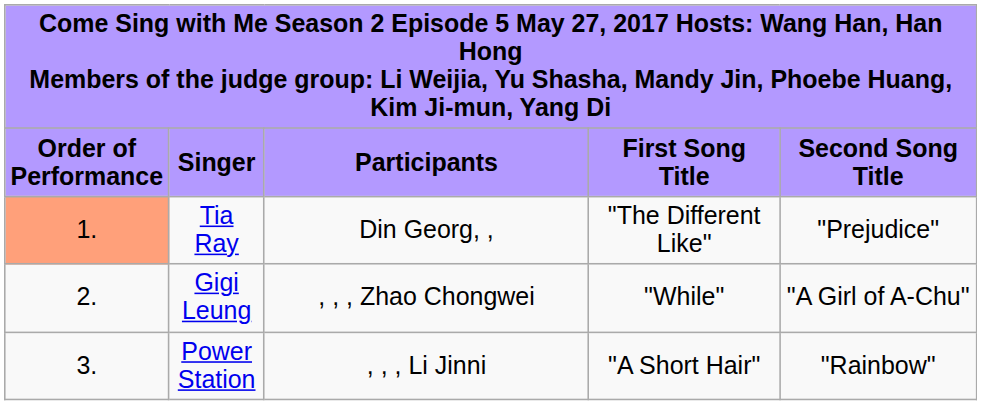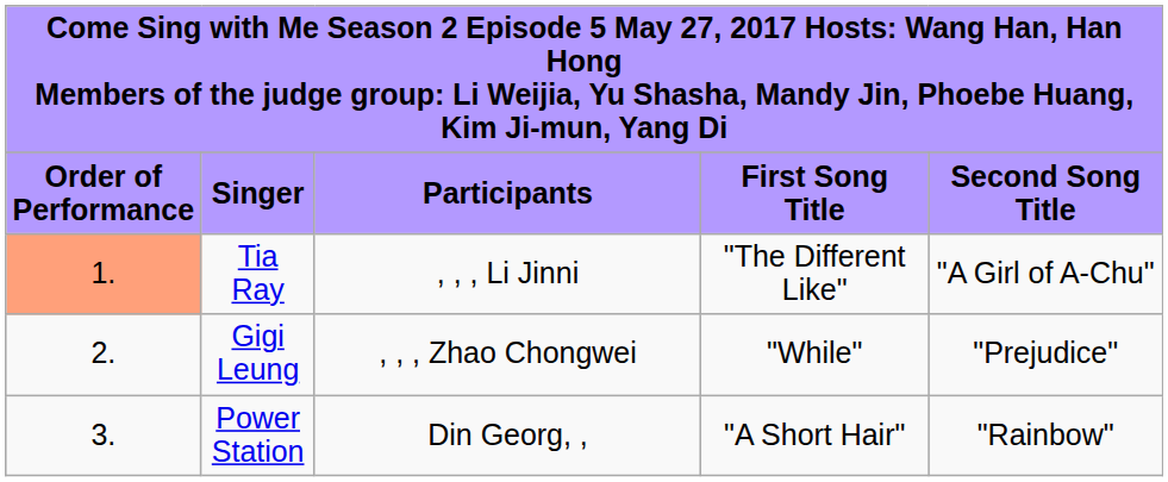 <table class="wikitable sortable mw-collapsible" width="100%" style="text-align:center">
 <tr style="background:#B399FF">
 <td colspan="5"><div><strong>Come Sing with Me Season 2 Episode 5 May 27, 2017 Hosts: Wang Han, Han Hong<br>Members of the judge group: Li Weijia, Yu Shasha, Mandy Jin, Phoebe Huang, Kim Ji-mun, Yang Di</strong></div></td>
 </tr>
 <tr style="background:#B399FF">
 <td style="width:8%"><strong>Order of Performance</strong></td>
 <td style="width:10%"><strong>Singer</strong></td>
 <td style="width:38%"><strong>Participants</strong></td>
 <td style="width:22%"><strong>First Song Title</strong></td>
 <td style="width:22%"><strong>Second Song Title</strong></td>
 </tr>
 <tr>
 <td style="background: lightsalmon;">1.</td>
 <td><a href='#'>Tia Ray</a></td>
-<td>Din Georg, ,  <br> </td>
+<td>, , , Li Jinni</td>
 <td>"The Different Like"</td>
-<td>"Prejudice"</td>
+<td>"A Girl of A-Chu"</td>
 </tr>
 <tr>
 <td>2.</td>
 <td><a href='#'>Gigi Leung</a></td>
 <td>, , , Zhao Chongwei</td>
 <td>"While"</td>
-<td>"A Girl of A-Chu"</td>
+<td>"Prejudice"</td>
 </tr>
 <tr>
 <td>3.</td>
 <td><a href='#'>Power Station</a></td>
-<td>, , , Li Jinni</td>
+<td>Din Georg, ,  <br> </td>
 <td>"A Short Hair"</td>
 <td>"Rainbow"</td>
 </tr>
 </table>
